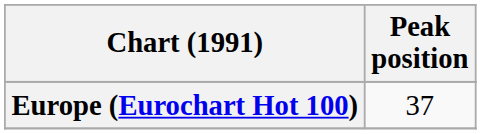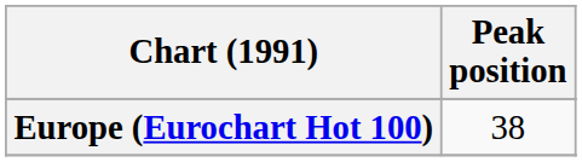 <table class="wikitable sortable plainrowheaders" style="text-align:center">
 <tr>
 <th>Chart (1991)</th>
 <th>Peak<br>position</th>
 </tr>
 <tr>
 </tr>
 <tr>
 </tr>
 <tr>
 </tr>
 <tr>
 </tr>
 <tr>
 </tr>
 <tr>
 <th scope="row">Europe (<a href='#'>Eurochart Hot 100</a>)</th>
-<td>37</td>
+<td>38</td>
 </tr>
 <tr>
 </tr>
 <tr>
 </tr>
 <tr>
 </tr>
 <tr>
 </tr>
 <tr>
 </tr>
 <tr>
 </tr>
 <tr>
 </tr>
 <tr>
 </tr>
 <tr>
 </tr>
 <tr>
 </tr>
 <tr>
 </tr>
 </table>
